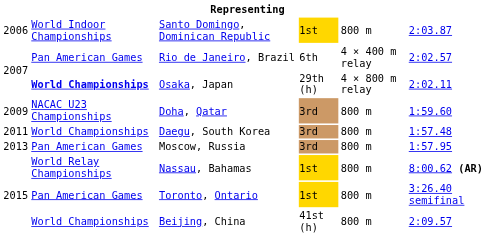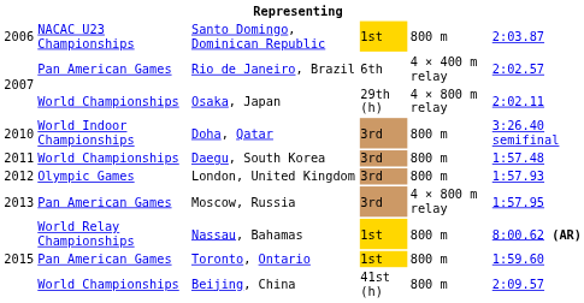 <table>
 <tr>
 <th colspan="6">Representing </th>
 </tr>
 <tr>
 <td>2006</td>
-<td><a href='#'>World Indoor Championships</a></td>
+<td><a href='#'>NACAC U23 Championships</a></td>
 <td><a href='#'>Santo Domingo</a>, <a href='#'>Dominican Republic</a></td>
 <td bgcolor=gold>1st</td>
 <td>800 m</td>
 <td><a href='#'>2:03.87</a></td>
 </tr>
 <tr>
 <td rowspan=2>2007</td>
 <td><a href='#'>Pan American Games</a></td>
 <td><a href='#'>Rio de Janeiro</a>, Brazil</td>
 <td>6th</td>
 <td>4 × 400 m relay</td>
 <td><a href='#'>2:02.57</a></td>
 </tr>
 <tr>
-<td><strong><a href='#'>World Championships</a></strong></td>
+<td><a href='#'>World Championships</a></td>
 <td><a href='#'>Osaka</a>, Japan</td>
 <td>29th (h)</td>
 <td>4 × 800 m relay</td>
 <td><a href='#'>2:02.11</a></td>
 </tr>
 <tr>
-<td>2009</td>
-<td><a href='#'>NACAC U23 Championships</a></td>
+<td>2010</td>
+<td><a href='#'>World Indoor Championships</a></td>
 <td><a href='#'>Doha</a>, <a href='#'>Qatar</a></td>
 <td style="background:#c96;">3rd</td>
 <td>800 m</td>
-<td><a href='#'>1:59.60</a></td>
+<td><a href='#'>3:26.40 semifinal</a></td>
 </tr>
 <tr>
 <td>2011</td>
 <td><a href='#'>World Championships</a></td>
 <td><a href='#'>Daegu</a>, South Korea</td>
 <td style="background:#c96;">3rd</td>
 <td>800 m</td>
 <td><a href='#'>1:57.48</a></td>
 </tr>
 <tr>
+<td>2012</td>
+<td><a href='#'>Olympic Games</a></td>
+<td>London, United Kingdom</td>
+<td style="background:#c96;">3rd</td>
+<td>800 m</td>
+<td><a href='#'>1:57.93</a></td>
+</tr>
+<tr>
 <td>2013</td>
 <td><a href='#'>Pan American Games</a></td>
 <td>Moscow, Russia</td>
 <td style="background:#c96;">3rd</td>
-<td>800 m</td>
+<td>4 × 800 m relay</td>
 <td><a href='#'>1:57.95</a></td>
 </tr>
 <tr>
 <td rowspan=3>2015</td>
 <td><a href='#'>World Relay Championships</a></td>
 <td><a href='#'>Nassau</a>, Bahamas</td>
 <td style="background:gold;">1st</td>
 <td>800 m</td>
 <td><a href='#'>8:00.62</a> <strong>(AR)</strong></td>
 </tr>
 <tr>
 <td><a href='#'>Pan American Games</a></td>
 <td><a href='#'>Toronto</a>, <a href='#'>Ontario</a></td>
 <td style="background:gold;">1st</td>
 <td>800 m</td>
-<td><a href='#'>3:26.40 semifinal</a></td>
+<td><a href='#'>1:59.60</a></td>
 </tr>
 <tr>
 <td><a href='#'>World Championships</a></td>
 <td><a href='#'>Beijing</a>, China</td>
 <td>41st (h)</td>
 <td>800 m</td>
 <td><a href='#'>2:09.57</a></td>
 </tr>
 </table>
